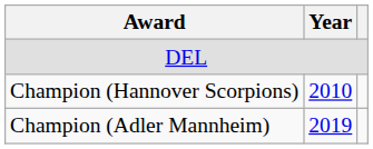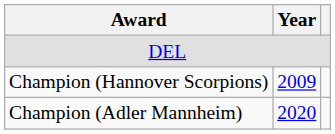 <table class="wikitable">
 <tr>
 <th>Award</th>
 <th>Year</th>
 <th></th>
 </tr>
 <tr ALIGN="center" bgcolor="#e0e0e0">
 <td colspan="3"><a href='#'>DEL</a></td>
 </tr>
 <tr>
 <td>Champion (Hannover Scorpions)</td>
-<td><a href='#'>2010</a></td>
+<td><a href='#'>2009</a></td>
 <td></td>
 </tr>
 <tr>
 <td>Champion (Adler Mannheim)</td>
-<td><a href='#'>2019</a></td>
+<td><a href='#'>2020</a></td>
 <td></td>
 </tr>
 </table>
